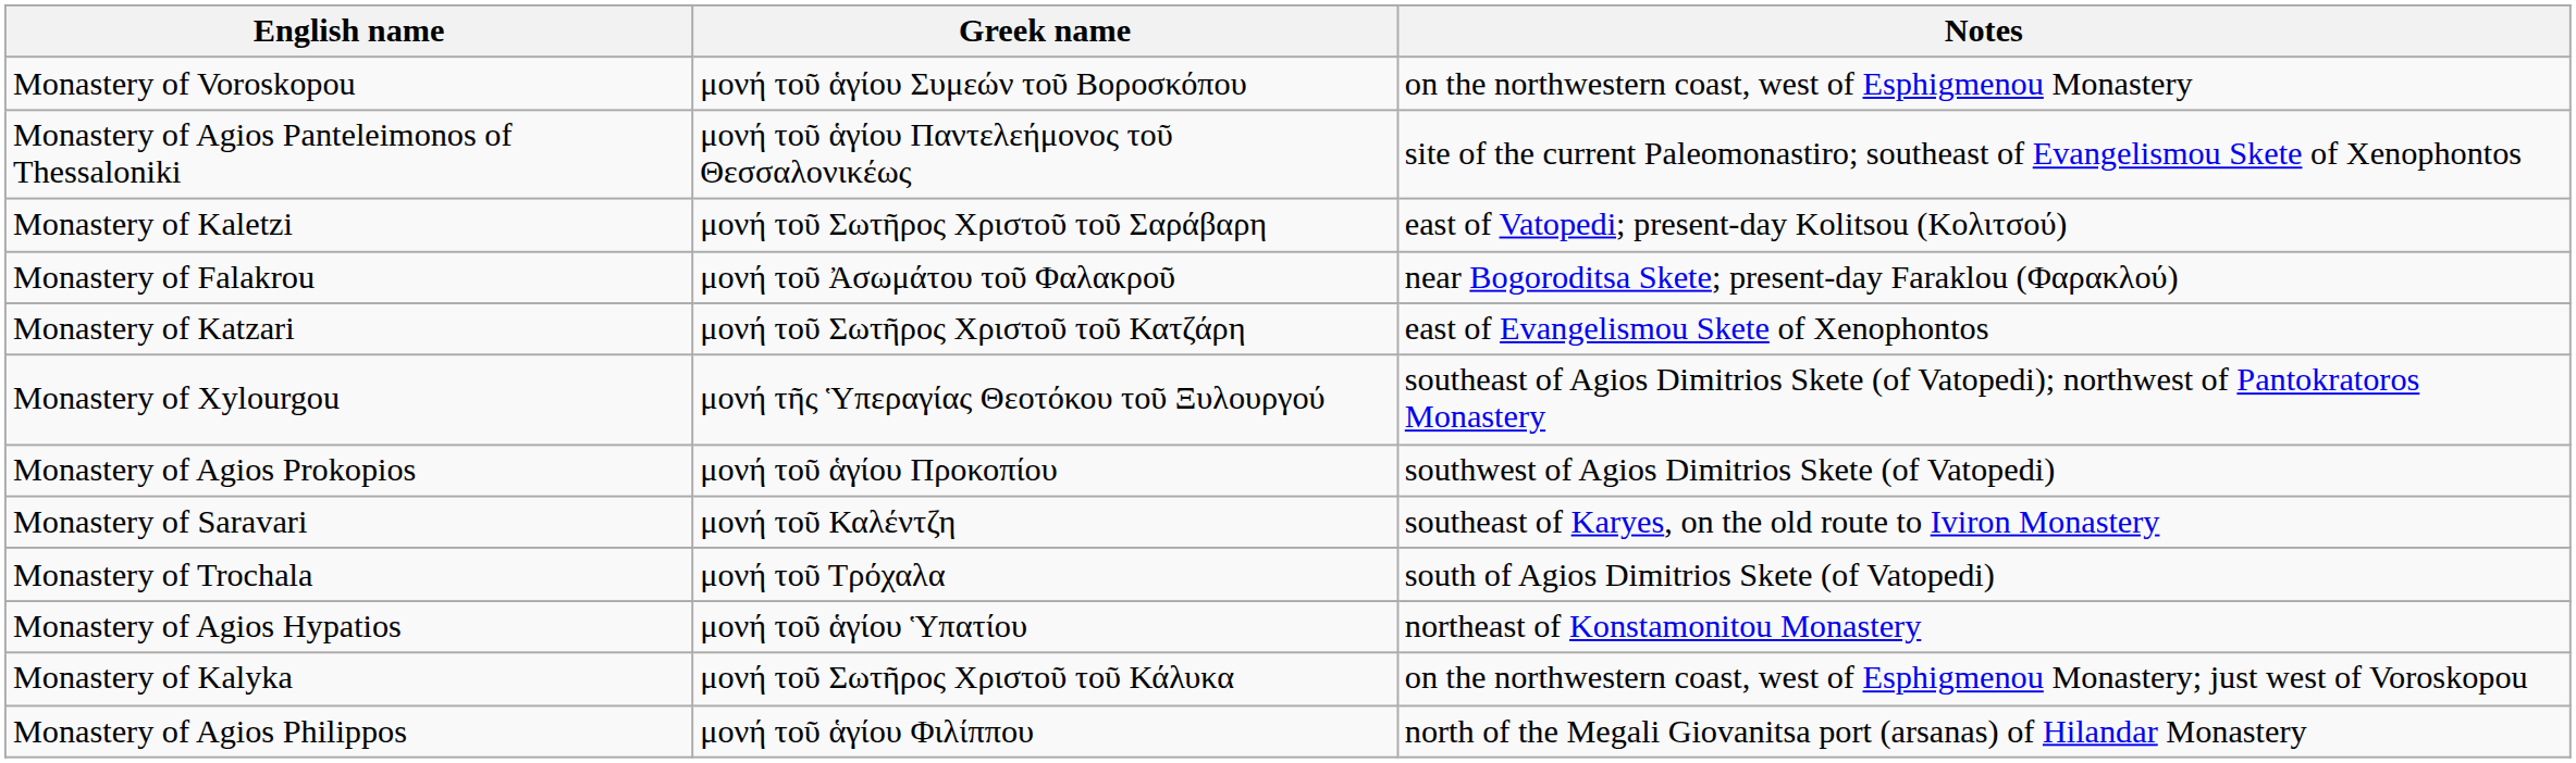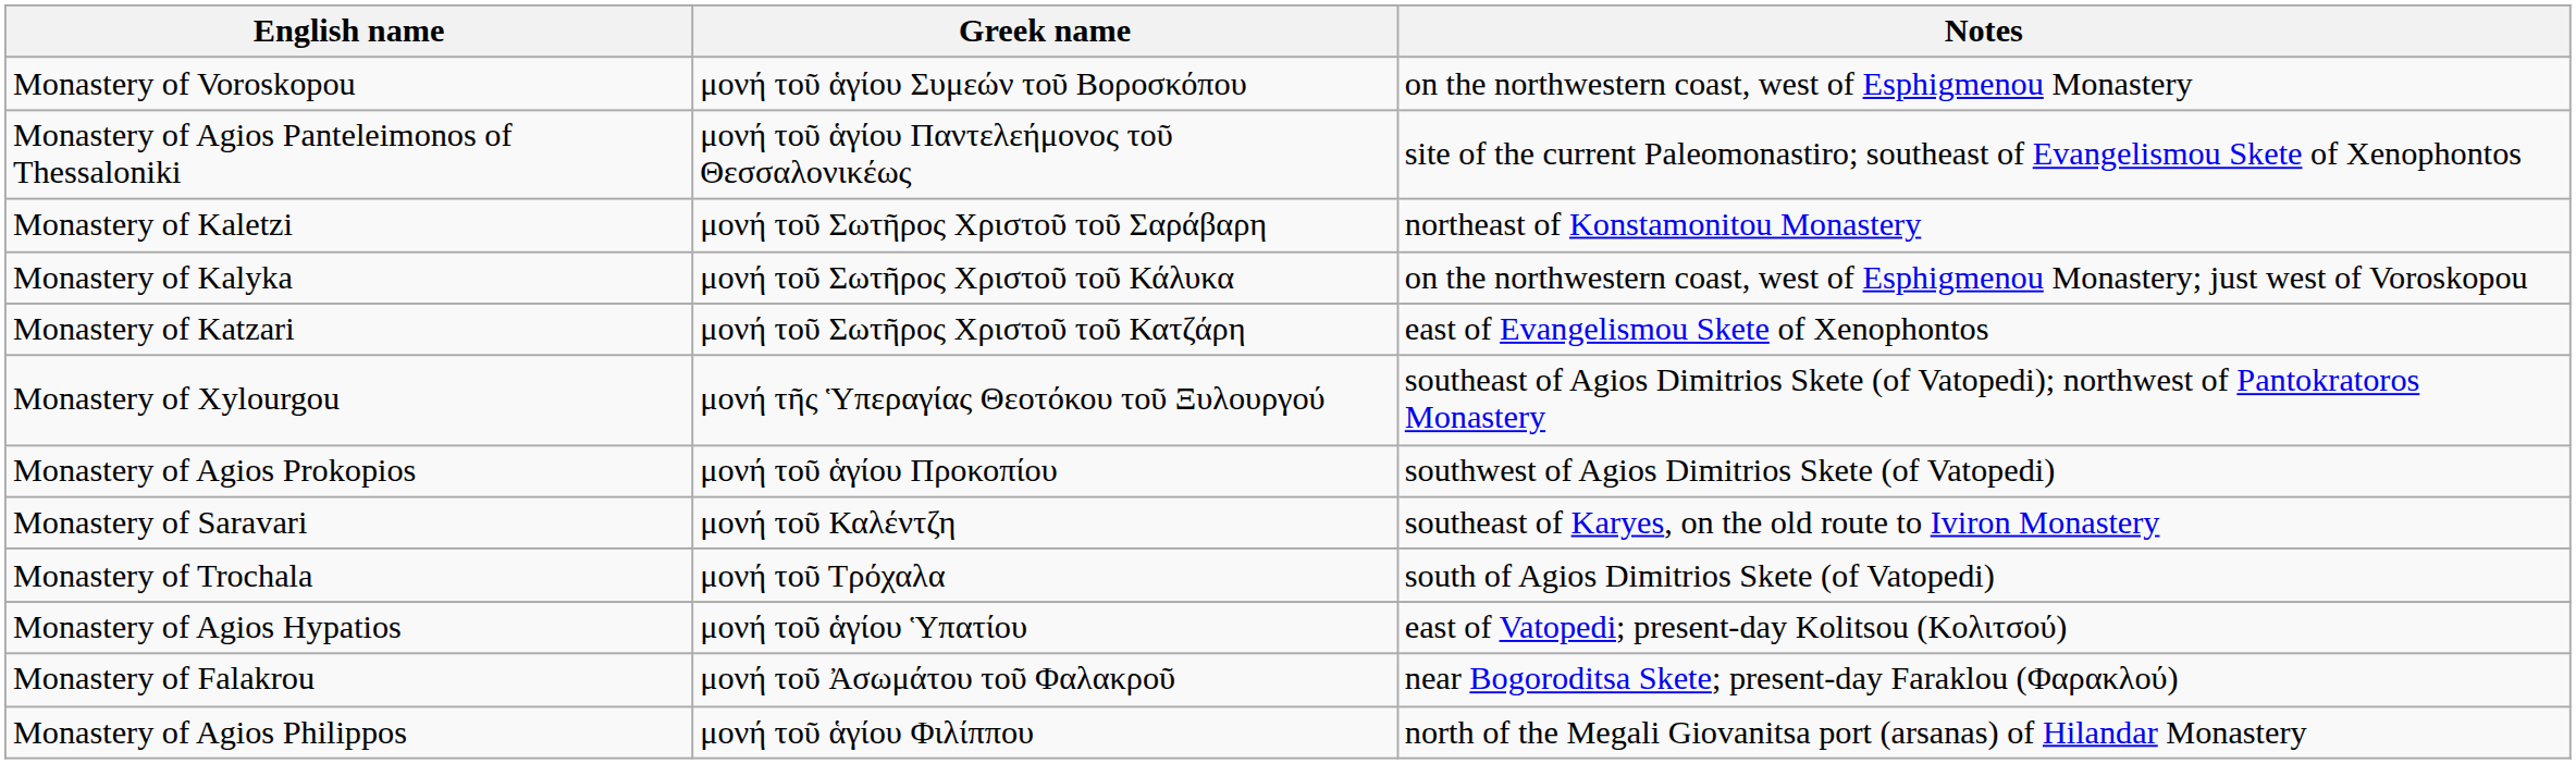 <table class="wikitable sortable">
 <tr>
 <th>English name</th>
 <th>Greek name</th>
 <th>Notes</th>
 </tr>
 <tr>
 <td>Monastery of Voroskopou</td>
 <td>μονή τοῦ ἁγίου Συμεών τοῦ Βοροσκόπου</td>
 <td>on the northwestern coast, west of <a href='#'>Esphigmenou</a> Monastery</td>
 </tr>
 <tr>
 <td>Monastery of Agios Panteleimonos of Thessaloniki</td>
 <td>μονή τοῦ ἁγίου Παντελεήμονος τοῦ Θεσσαλονικέως</td>
 <td>site of the current Paleomonastiro; southeast of <a href='#'>Evangelismou Skete</a> of Xenophontos</td>
 </tr>
 <tr>
 <td>Monastery of Kaletzi</td>
 <td>μονή τοῦ Σωτῆρος Χριστοῦ τοῦ Σαράβαρη</td>
-<td>east of <a href='#'>Vatopedi</a>; present-day Kolitsou (Κολιτσού)</td>
+<td>northeast of <a href='#'>Konstamonitou Monastery</a></td>
 </tr>
 <tr>
-<td>Monastery of Falakrou</td>
-<td>μονή τοῦ Ἀσωμάτου τοῦ Φαλακροῦ</td>
-<td>near <a href='#'>Bogoroditsa Skete</a>; present-day Faraklou (Φαρακλού)</td>
+<td>Monastery of Kalyka</td>
+<td>μονή τοῦ Σωτῆρος Χριστοῦ τοῦ Κάλυκα</td>
+<td>on the northwestern coast, west of <a href='#'>Esphigmenou</a> Monastery; just west of Voroskopou</td>
 </tr>
 <tr>
 <td>Monastery of Katzari</td>
 <td>μονή τοῦ Σωτῆρος Χριστοῦ τοῦ Κατζάρη</td>
 <td>east of <a href='#'>Evangelismou Skete</a> of Xenophontos</td>
 </tr>
 <tr>
 <td>Monastery of Xylourgou</td>
 <td>μονή τῆς Ὑπεραγίας Θεοτόκου τοῦ Ξυλουργού</td>
 <td>southeast of Agios Dimitrios Skete (of Vatopedi); northwest of <a href='#'>Pantokratoros Monastery</a></td>
 </tr>
 <tr>
 <td>Monastery of Agios Prokopios</td>
 <td>μονή τοῦ ἁγίου Προκοπίου</td>
 <td>southwest of Agios Dimitrios Skete (of Vatopedi)</td>
 </tr>
 <tr>
 <td>Monastery of Saravari</td>
 <td>μονή τοῦ Καλέντζη</td>
 <td>southeast of <a href='#'>Karyes</a>, on the old route to <a href='#'>Iviron Monastery</a></td>
 </tr>
 <tr>
 <td>Monastery of Trochala</td>
 <td>μονή τοῦ Τρόχαλα</td>
 <td>south of Agios Dimitrios Skete (of Vatopedi)</td>
 </tr>
 <tr>
 <td>Monastery of Agios Hypatios</td>
 <td>μονή τοῦ ἁγίου Ὑπατίου</td>
-<td>northeast of <a href='#'>Konstamonitou Monastery</a></td>
+<td>east of <a href='#'>Vatopedi</a>; present-day Kolitsou (Κολιτσού)</td>
 </tr>
 <tr>
-<td>Monastery of Kalyka</td>
-<td>μονή τοῦ Σωτῆρος Χριστοῦ τοῦ Κάλυκα</td>
-<td>on the northwestern coast, west of <a href='#'>Esphigmenou</a> Monastery; just west of Voroskopou</td>
+<td>Monastery of Falakrou</td>
+<td>μονή τοῦ Ἀσωμάτου τοῦ Φαλακροῦ</td>
+<td>near <a href='#'>Bogoroditsa Skete</a>; present-day Faraklou (Φαρακλού)</td>
 </tr>
 <tr>
 <td>Monastery of Agios Philippos</td>
 <td>μονή τοῦ ἁγίου Φιλίππου</td>
 <td>north of the Megali Giovanitsa port (arsanas) of <a href='#'>Hilandar</a> Monastery</td>
 </tr>
 </table>
